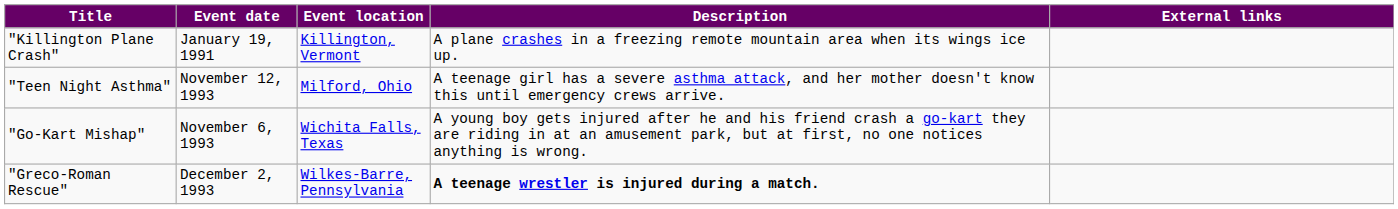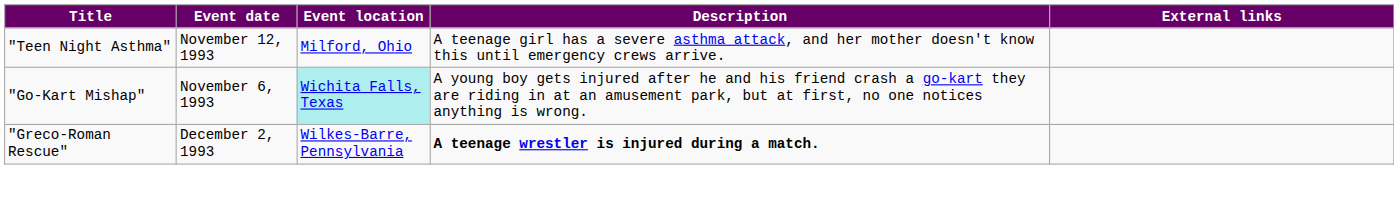 <table class="wikitable" style="width: 100%;">
 <tr>
 <th style="background: #660066; color: #FFFFFF; width: 10%;">Title</th>
 <th style="background: #660066; color: #FFFFFF; width: 7%;">Event date</th>
 <th style="background: #660066; color: #FFFFFF; width: 7%;">Event location</th>
 <th style="background: #660066; color: #FFFFFF; width: 36%;">Description</th>
 <th style="background: #660066; color: #FFFFFF; width: 20%;">External links</th>
-</tr>
-<tr>
-<td>"Killington Plane Crash"</td>
-<td>January 19, 1991</td>
-<td><a href='#'>Killington, Vermont</a></td>
-<td>A plane <a href='#'>crashes</a> in a freezing remote mountain area when its wings ice up.</td>
-<td></td>
 </tr>
 <tr>
 <td>"Teen Night Asthma"</td>
 <td>November 12, 1993</td>
 <td><a href='#'>Milford, Ohio</a></td>
 <td>A teenage girl has a severe <a href='#'>asthma attack</a>, and her mother doesn't know this until emergency crews arrive.</td>
 <td></td>
 </tr>
 <tr>
 <td>"Go-Kart Mishap"</td>
 <td>November 6, 1993</td>
-<td><a href='#'>Wichita Falls, Texas</a></td>
+<td style="background: paleturquoise;"><a href='#'>Wichita Falls, Texas</a></td>
 <td>A young boy gets injured after he and his friend crash a <a href='#'>go-kart</a> they are riding in at an amusement park, but at first, no one notices anything is wrong.</td>
 <td></td>
 </tr>
 <tr>
 <td>"Greco-Roman Rescue"</td>
 <td>December 2, 1993</td>
 <td><a href='#'>Wilkes-Barre, Pennsylvania</a></td>
 <td><strong>A teenage <a href='#'>wrestler</a> is injured during a match.</strong></td>
 <td></td>
 </tr>
 </table>
